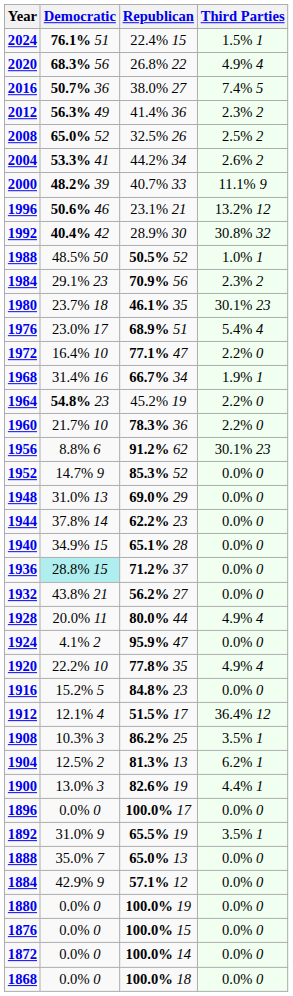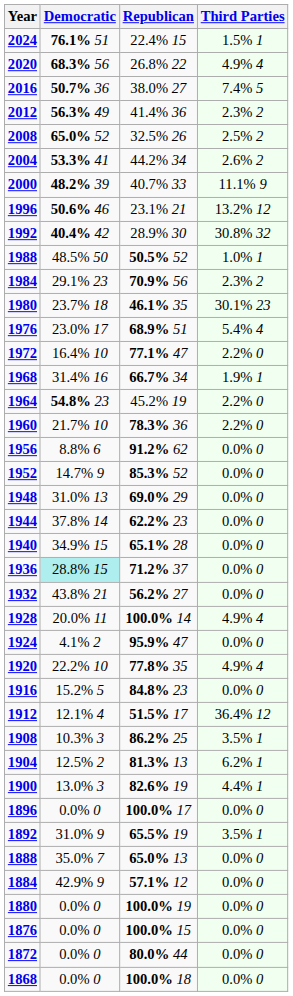 <table class="wikitable" style="font-size: 95%;">
 <tr>
 <th>Year</th>
 <th><a href='#'>Democratic</a></th>
 <th><a href='#'>Republican</a></th>
 <th><a href='#'>Third Parties</a></th>
 </tr>
 <tr>
 <td style="text-align:center;" ><strong><a href='#'>2024</a></strong></td>
 <td style="text-align:center;" ><strong>76.1%</strong> <em>51</em></td>
 <td style="text-align:center;" >22.4% <em>15</em></td>
 <td style="text-align:center; background:honeyDew;">1.5% <em>1</em></td>
 </tr>
 <tr>
 <td style="text-align:center;" ><strong><a href='#'>2020</a></strong></td>
 <td style="text-align:center;" ><strong>68.3%</strong> <em>56</em></td>
 <td style="text-align:center;" >26.8% <em>22</em></td>
 <td style="text-align:center; background:honeyDew;">4.9% <em>4</em></td>
 </tr>
 <tr>
 <td style="text-align:center;" ><strong><a href='#'>2016</a></strong></td>
 <td style="text-align:center;" ><strong>50.7%</strong> <em>36</em></td>
 <td style="text-align:center;" >38.0% <em>27</em></td>
 <td style="text-align:center; background:honeyDew;">7.4% <em>5</em></td>
 </tr>
 <tr>
 <td style="text-align:center;" ><strong><a href='#'>2012</a></strong></td>
 <td style="text-align:center;" ><strong>56.3%</strong> <em>49</em></td>
 <td style="text-align:center;" >41.4% <em>36</em></td>
 <td style="text-align:center; background:honeyDew;">2.3% <em>2</em></td>
 </tr>
 <tr>
 <td style="text-align:center;" ><strong><a href='#'>2008</a></strong></td>
 <td style="text-align:center;" ><strong>65.0%</strong> <em>52</em></td>
 <td style="text-align:center;" >32.5% <em>26</em></td>
 <td style="text-align:center; background:honeyDew;">2.5% <em>2</em></td>
 </tr>
 <tr>
 <td style="text-align:center;" ><strong><a href='#'>2004</a></strong></td>
 <td style="text-align:center;" ><strong>53.3%</strong> <em>41</em></td>
 <td style="text-align:center;" >44.2% <em>34</em></td>
 <td style="text-align:center; background:honeyDew;">2.6% <em>2</em></td>
 </tr>
 <tr>
 <td style="text-align:center;" ><strong><a href='#'>2000</a></strong></td>
 <td style="text-align:center;" ><strong>48.2%</strong> <em>39</em></td>
 <td style="text-align:center;" >40.7% <em>33</em></td>
 <td style="text-align:center; background:honeyDew;">11.1% <em>9</em></td>
 </tr>
 <tr>
 <td style="text-align:center;" ><strong><a href='#'>1996</a></strong></td>
 <td style="text-align:center;" ><strong>50.6%</strong> <em>46</em></td>
 <td style="text-align:center;" >23.1% <em>21</em></td>
 <td style="text-align:center; background:honeyDew;">13.2% <em>12</em></td>
 </tr>
 <tr>
 <td style="text-align:center;" ><strong><a href='#'>1992</a></strong></td>
 <td style="text-align:center;" ><strong>40.4%</strong> <em>42</em></td>
 <td style="text-align:center;" >28.9% <em>30</em></td>
 <td style="text-align:center; background:honeyDew;">30.8% <em>32</em></td>
 </tr>
 <tr>
 <td style="text-align:center;" ><strong><a href='#'>1988</a></strong></td>
 <td style="text-align:center;" >48.5% <em>50</em></td>
 <td style="text-align:center;" ><strong>50.5%</strong> <em>52</em></td>
 <td style="text-align:center; background:honeyDew;">1.0% <em>1</em></td>
 </tr>
 <tr>
 <td style="text-align:center;" ><strong><a href='#'>1984</a></strong></td>
 <td style="text-align:center;" >29.1% <em>23</em></td>
 <td style="text-align:center;" ><strong>70.9%</strong> <em>56</em></td>
 <td style="text-align:center; background:honeyDew;">2.3% <em>2</em></td>
 </tr>
 <tr>
 <td style="text-align:center;" ><strong><a href='#'>1980</a></strong></td>
 <td style="text-align:center;" >23.7% <em>18</em></td>
 <td style="text-align:center;" ><strong>46.1%</strong> <em>35</em></td>
 <td style="text-align:center; background:honeyDew;">30.1% <em>23</em></td>
 </tr>
 <tr>
 <td style="text-align:center;" ><strong><a href='#'>1976</a></strong></td>
 <td style="text-align:center;" >23.0% <em>17</em></td>
 <td style="text-align:center;" ><strong>68.9%</strong> <em>51</em></td>
 <td style="text-align:center; background:honeyDew;">5.4% <em>4</em></td>
 </tr>
 <tr>
 <td style="text-align:center;" ><strong><a href='#'>1972</a></strong></td>
 <td style="text-align:center;" >16.4% <em>10</em></td>
 <td style="text-align:center;" ><strong>77.1%</strong> <em>47</em></td>
 <td style="text-align:center; background:honeyDew;">2.2% <em>0</em></td>
 </tr>
 <tr>
 <td style="text-align:center;" ><strong><a href='#'>1968</a></strong></td>
 <td style="text-align:center;" >31.4% <em>16</em></td>
 <td style="text-align:center;" ><strong>66.7%</strong> <em>34</em></td>
 <td style="text-align:center; background:honeyDew;">1.9% <em>1</em></td>
 </tr>
 <tr>
 <td style="text-align:center;" ><strong><a href='#'>1964</a></strong></td>
 <td style="text-align:center;" ><strong>54.8%</strong> <em>23</em></td>
 <td style="text-align:center;" >45.2% <em>19</em></td>
 <td style="text-align:center; background:honeyDew;">2.2% <em>0</em></td>
 </tr>
 <tr>
 <td style="text-align:center;" ><strong><a href='#'>1960</a></strong></td>
 <td style="text-align:center;" >21.7% <em>10</em></td>
 <td style="text-align:center;" ><strong>78.3%</strong> <em>36</em></td>
 <td style="text-align:center; background:honeyDew;">2.2% <em>0</em></td>
 </tr>
 <tr>
 <td style="text-align:center;" ><strong><a href='#'>1956</a></strong></td>
 <td style="text-align:center;" >8.8% <em>6</em></td>
 <td style="text-align:center;" ><strong>91.2%</strong> <em>62</em></td>
-<td style="text-align:center; background:honeyDew;">30.1% <em>23</em></td>
+<td style="text-align:center; background:honeyDew;">0.0% <em>0</em></td>
 </tr>
 <tr>
 <td style="text-align:center;" ><strong><a href='#'>1952</a></strong></td>
 <td style="text-align:center;" >14.7% <em>9</em></td>
 <td style="text-align:center;" ><strong>85.3%</strong> <em>52</em></td>
 <td style="text-align:center; background:honeyDew;">0.0% <em>0</em></td>
 </tr>
 <tr>
 <td style="text-align:center;" ><strong><a href='#'>1948</a></strong></td>
 <td style="text-align:center;" >31.0% <em>13</em></td>
 <td style="text-align:center;" ><strong>69.0%</strong> <em>29</em></td>
 <td style="text-align:center; background:honeyDew;">0.0% <em>0</em></td>
 </tr>
 <tr>
 <td style="text-align:center;" ><strong><a href='#'>1944</a></strong></td>
 <td style="text-align:center;" >37.8% <em>14</em></td>
 <td style="text-align:center;" ><strong>62.2%</strong> <em>23</em></td>
 <td style="text-align:center; background:honeyDew;">0.0% <em>0</em></td>
 </tr>
 <tr>
 <td style="text-align:center;" ><strong><a href='#'>1940</a></strong></td>
 <td style="text-align:center;" >34.9% <em>15</em></td>
 <td style="text-align:center;" ><strong>65.1%</strong> <em>28</em></td>
 <td style="text-align:center; background:honeyDew;">0.0% <em>0</em></td>
 </tr>
 <tr>
 <td style="text-align:center;" ><strong><a href='#'>1936</a></strong></td>
 <td style="background: paleturquoise; text-align:center;" >28.8% <em>15</em></td>
 <td style="text-align:center;" ><strong>71.2%</strong> <em>37</em></td>
 <td style="text-align:center; background:honeyDew;">0.0% <em>0</em></td>
 </tr>
 <tr>
 <td style="text-align:center;" ><strong><a href='#'>1932</a></strong></td>
 <td style="text-align:center;" >43.8% <em>21</em></td>
 <td style="text-align:center;" ><strong>56.2%</strong> <em>27</em></td>
 <td style="text-align:center; background:honeyDew;">0.0% <em>0</em></td>
 </tr>
 <tr>
 <td style="text-align:center;" ><strong><a href='#'>1928</a></strong></td>
 <td style="text-align:center;" >20.0% <em>11</em></td>
-<td style="text-align:center;" ><strong>80.0%</strong> <em>44</em></td>
+<td style="text-align:center;" ><strong>100.0%</strong> <em>14</em></td>
 <td style="text-align:center; background:honeyDew;">4.9% <em>4</em></td>
 </tr>
 <tr>
 <td style="text-align:center;" ><strong><a href='#'>1924</a></strong></td>
 <td style="text-align:center;" >4.1% <em>2</em></td>
 <td style="text-align:center;" ><strong>95.9%</strong> <em>47</em></td>
 <td style="text-align:center; background:honeyDew;">0.0% <em>0</em></td>
 </tr>
 <tr>
 <td style="text-align:center;" ><strong><a href='#'>1920</a></strong></td>
 <td style="text-align:center;" >22.2% <em>10</em></td>
 <td style="text-align:center;" ><strong>77.8%</strong> <em>35</em></td>
 <td style="text-align:center; background:honeyDew;">4.9% <em>4</em></td>
 </tr>
 <tr>
 <td style="text-align:center;" ><strong><a href='#'>1916</a></strong></td>
 <td style="text-align:center;" >15.2% <em>5</em></td>
 <td style="text-align:center;" ><strong>84.8%</strong> <em>23</em></td>
 <td style="text-align:center; background:honeyDew;">0.0% <em>0</em></td>
 </tr>
 <tr>
 <td style="text-align:center;" ><strong><a href='#'>1912</a></strong></td>
 <td style="text-align:center;" >12.1% <em>4</em></td>
 <td style="text-align:center;" ><strong>51.5%</strong> <em>17</em></td>
 <td style="text-align:center; background:honeyDew;">36.4% <em>12</em></td>
 </tr>
 <tr>
 <td style="text-align:center;" ><strong><a href='#'>1908</a></strong></td>
 <td style="text-align:center;" >10.3% <em>3</em></td>
 <td style="text-align:center;" ><strong>86.2%</strong> <em>25</em></td>
 <td style="text-align:center; background:honeyDew;">3.5% <em>1</em></td>
 </tr>
 <tr>
 <td style="text-align:center;" ><strong><a href='#'>1904</a></strong></td>
 <td style="text-align:center;" >12.5% <em>2</em></td>
 <td style="text-align:center;" ><strong>81.3%</strong> <em>13</em></td>
 <td style="text-align:center; background:honeyDew;">6.2% <em>1</em></td>
 </tr>
 <tr>
 <td style="text-align:center;" ><strong><a href='#'>1900</a></strong></td>
 <td style="text-align:center;" >13.0% <em>3</em></td>
 <td style="text-align:center;" ><strong>82.6%</strong> <em>19</em></td>
 <td style="text-align:center; background:honeyDew;">4.4% <em>1</em></td>
 </tr>
 <tr>
 <td style="text-align:center;" ><strong><a href='#'>1896</a></strong></td>
 <td style="text-align:center;" >0.0% <em>0</em></td>
 <td style="text-align:center;" ><strong>100.0%</strong> <em>17</em></td>
 <td style="text-align:center; background:honeyDew;">0.0% <em>0</em></td>
 </tr>
 <tr>
 <td style="text-align:center;" ><strong><a href='#'>1892</a></strong></td>
 <td style="text-align:center;" >31.0% <em>9</em></td>
 <td style="text-align:center;" ><strong>65.5%</strong> <em>19</em></td>
 <td style="text-align:center; background:honeyDew;">3.5% <em>1</em></td>
 </tr>
 <tr>
 <td style="text-align:center;" ><strong><a href='#'>1888</a></strong></td>
 <td style="text-align:center;" >35.0% <em>7</em></td>
 <td style="text-align:center;" ><strong>65.0%</strong> <em>13</em></td>
 <td style="text-align:center; background:honeyDew;">0.0% <em>0</em></td>
 </tr>
 <tr>
 <td style="text-align:center;" ><strong><a href='#'>1884</a></strong></td>
 <td style="text-align:center;" >42.9% <em>9</em></td>
 <td style="text-align:center;" ><strong>57.1%</strong> <em>12</em></td>
 <td style="text-align:center; background:honeyDew;">0.0% <em>0</em></td>
 </tr>
 <tr>
 <td style="text-align:center;" ><strong><a href='#'>1880</a></strong></td>
 <td style="text-align:center;" >0.0% <em>0</em></td>
 <td style="text-align:center;" ><strong>100.0%</strong> <em>19</em></td>
 <td style="text-align:center; background:honeyDew;">0.0% <em>0</em></td>
 </tr>
 <tr>
 <td style="text-align:center;" ><strong><a href='#'>1876</a></strong></td>
 <td style="text-align:center;" >0.0% <em>0</em></td>
 <td style="text-align:center;" ><strong>100.0%</strong> <em>15</em></td>
 <td style="text-align:center; background:honeyDew;">0.0% <em>0</em></td>
 </tr>
 <tr>
 <td style="text-align:center;" ><strong><a href='#'>1872</a></strong></td>
 <td style="text-align:center;" >0.0% <em>0</em></td>
-<td style="text-align:center;" ><strong>100.0%</strong> <em>14</em></td>
+<td style="text-align:center;" ><strong>80.0%</strong> <em>44</em></td>
 <td style="text-align:center; background:honeyDew;">0.0% <em>0</em></td>
 </tr>
 <tr>
 <td style="text-align:center;" ><strong><a href='#'>1868</a></strong></td>
 <td style="text-align:center;" >0.0% <em>0</em></td>
 <td style="text-align:center;" ><strong>100.0%</strong> <em>18</em></td>
 <td style="text-align:center; background:honeyDew;">0.0% <em>0</em></td>
 </tr>
 </table>
